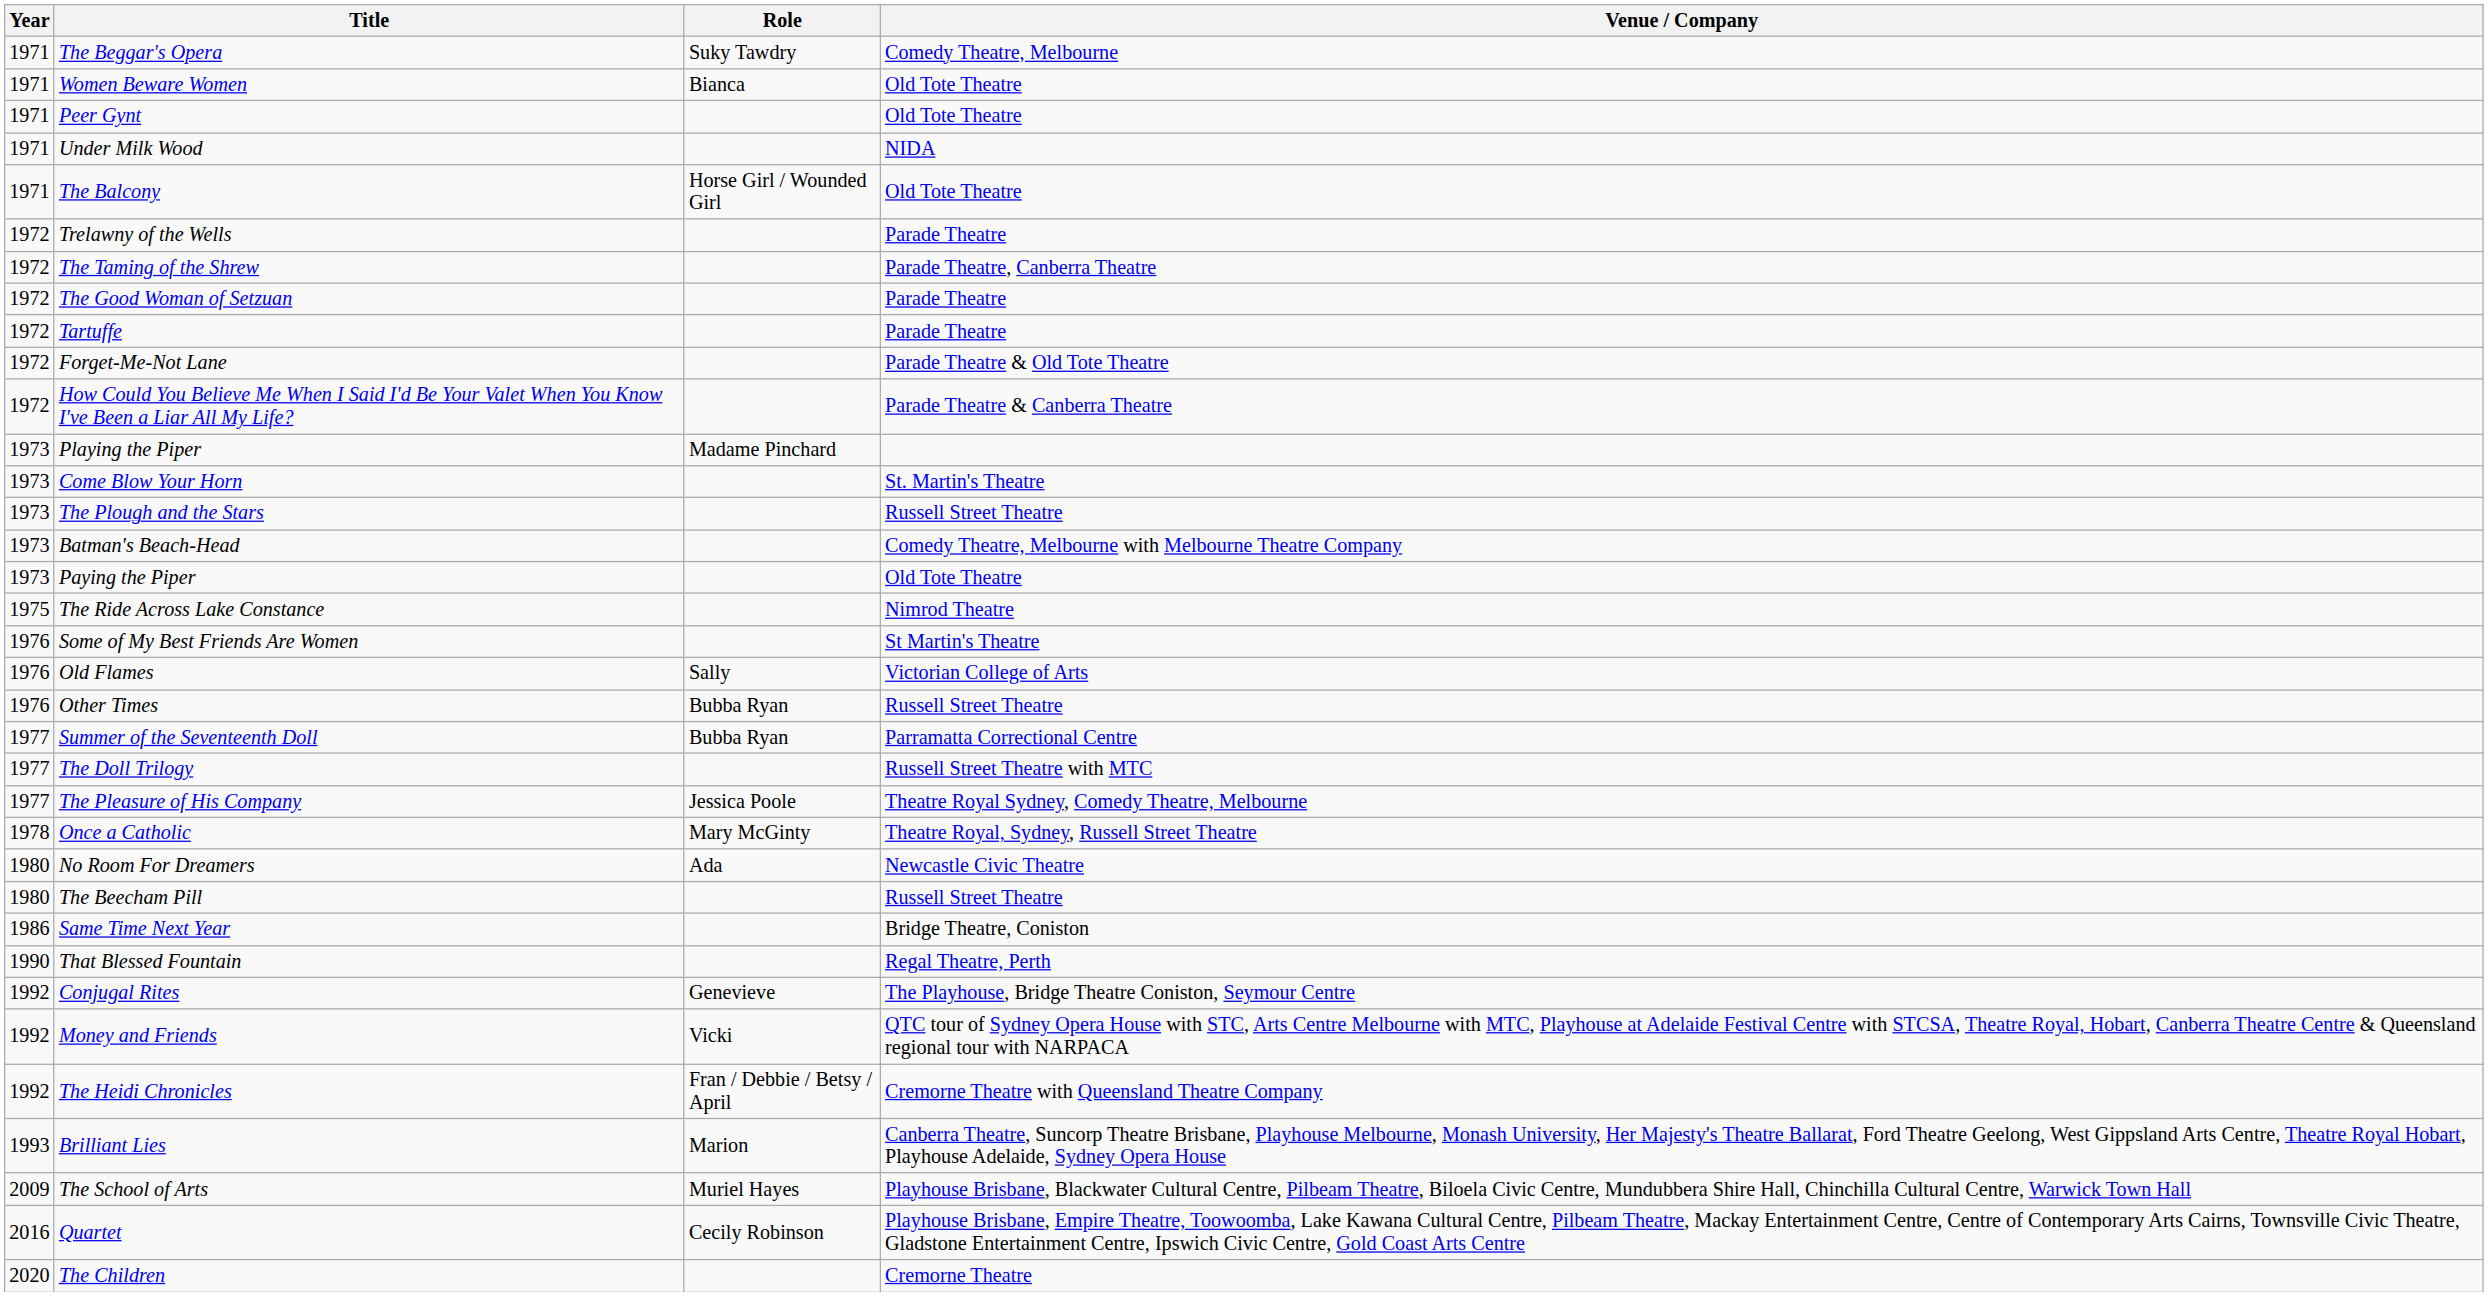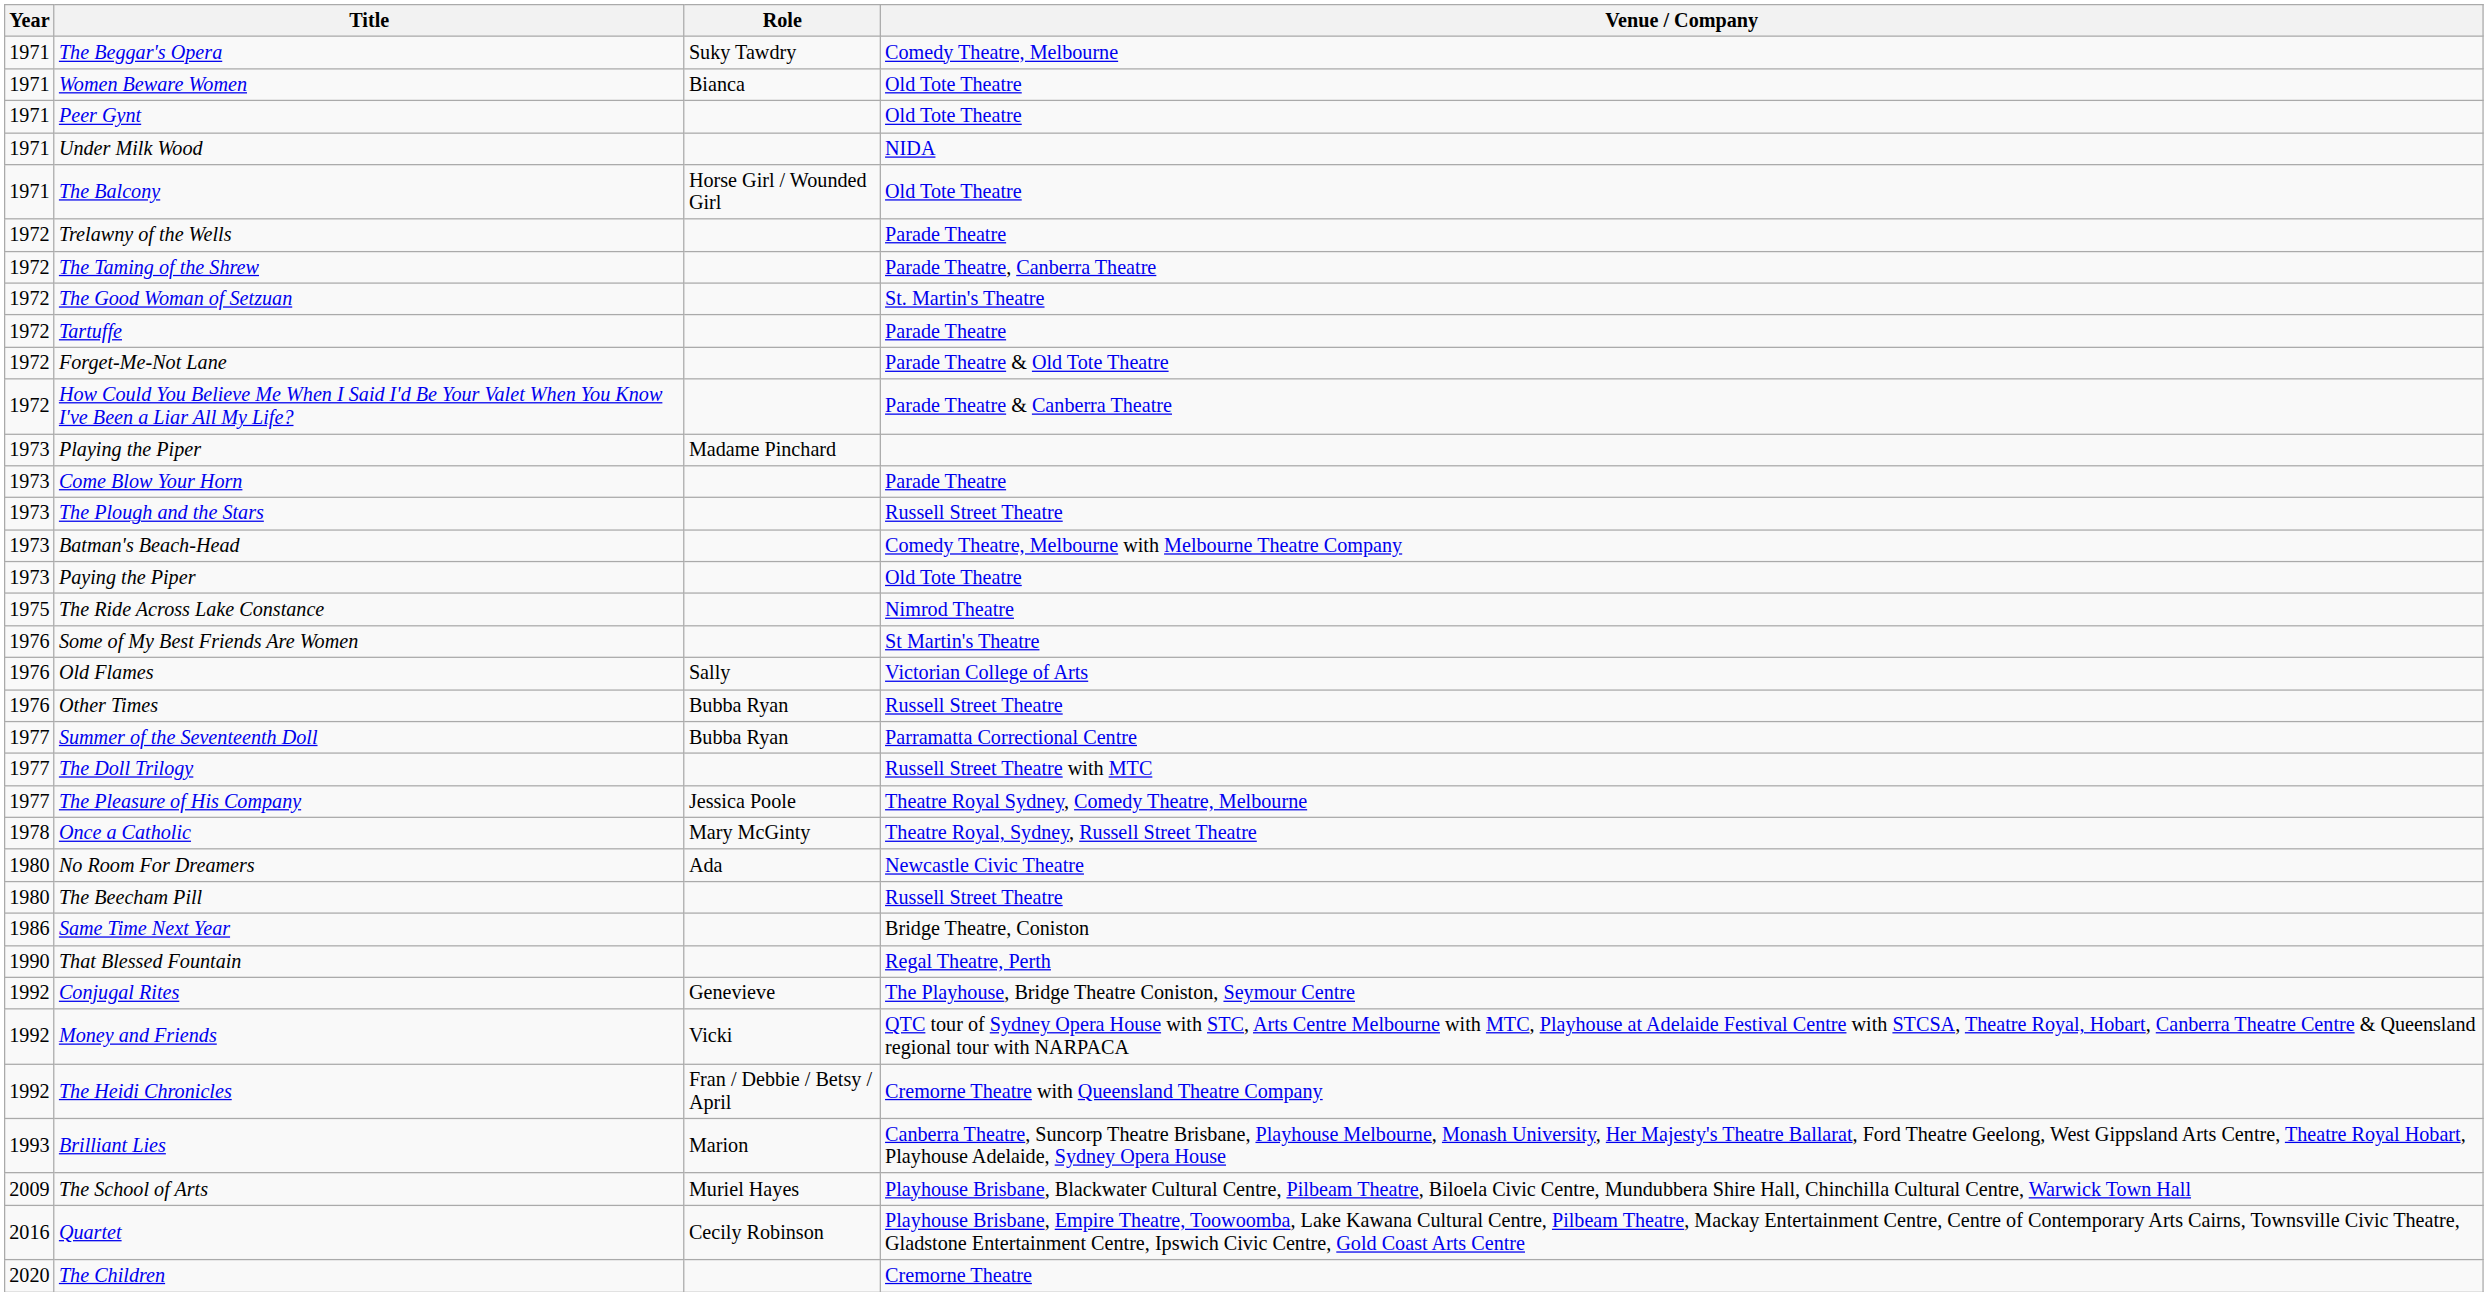 <table class="wikitable sortable">
 <tr>
 <th>Year</th>
 <th>Title</th>
 <th>Role</th>
 <th>Venue / Company</th>
 </tr>
 <tr>
 <td>1971</td>
 <td><em><a href='#'>The Beggar's Opera</a></em></td>
 <td>Suky Tawdry</td>
 <td><a href='#'>Comedy Theatre, Melbourne</a></td>
 </tr>
 <tr>
 <td>1971</td>
 <td><em><a href='#'>Women Beware Women</a></em></td>
 <td>Bianca</td>
 <td><a href='#'>Old Tote Theatre</a></td>
 </tr>
 <tr>
 <td>1971</td>
 <td><em><a href='#'>Peer Gynt</a></em></td>
 <td></td>
 <td><a href='#'>Old Tote Theatre</a></td>
 </tr>
 <tr>
 <td>1971</td>
 <td><em>Under Milk Wood</em></td>
 <td></td>
 <td><a href='#'>NIDA</a></td>
 </tr>
 <tr>
 <td>1971</td>
 <td><em><a href='#'>The Balcony</a></em></td>
 <td>Horse Girl / Wounded Girl</td>
 <td><a href='#'>Old Tote Theatre</a></td>
 </tr>
 <tr>
 <td>1972</td>
 <td><em>Trelawny of the Wells</em></td>
 <td></td>
 <td><a href='#'>Parade Theatre</a></td>
 </tr>
 <tr>
 <td>1972</td>
 <td><em><a href='#'>The Taming of the Shrew</a></em></td>
 <td></td>
 <td><a href='#'>Parade Theatre</a>, <a href='#'>Canberra Theatre</a></td>
 </tr>
 <tr>
 <td>1972</td>
 <td><em><a href='#'>The Good Woman of Setzuan</a></em></td>
 <td></td>
-<td><a href='#'>Parade Theatre</a></td>
+<td><a href='#'>St. Martin's Theatre</a></td>
 </tr>
 <tr>
 <td>1972</td>
 <td><em><a href='#'>Tartuffe</a></em></td>
 <td></td>
 <td><a href='#'>Parade Theatre</a></td>
 </tr>
 <tr>
 <td>1972</td>
 <td><em>Forget-Me-Not Lane</em></td>
 <td></td>
 <td><a href='#'>Parade Theatre</a> & <a href='#'>Old Tote Theatre</a></td>
 </tr>
 <tr>
 <td>1972</td>
 <td><em><a href='#'>How Could You Believe Me When I Said I'd Be Your Valet When You Know I've Been a Liar All My Life?</a></em></td>
 <td></td>
 <td><a href='#'>Parade Theatre</a> & <a href='#'>Canberra Theatre</a></td>
 </tr>
 <tr>
 <td>1973</td>
 <td><em>Playing the Piper</em></td>
 <td>Madame Pinchard</td>
 <td></td>
 </tr>
 <tr>
 <td>1973</td>
 <td><em><a href='#'>Come Blow Your Horn</a></em></td>
 <td></td>
-<td><a href='#'>St. Martin's Theatre</a></td>
+<td><a href='#'>Parade Theatre</a></td>
 </tr>
 <tr>
 <td>1973</td>
 <td><em><a href='#'>The Plough and the Stars</a></em></td>
 <td></td>
 <td><a href='#'>Russell Street Theatre</a></td>
 </tr>
 <tr>
 <td>1973</td>
 <td><em>Batman's Beach-Head</em></td>
 <td></td>
 <td><a href='#'>Comedy Theatre, Melbourne</a> with <a href='#'>Melbourne Theatre Company</a></td>
 </tr>
 <tr>
 <td>1973</td>
 <td><em>Paying the Piper</em></td>
 <td></td>
 <td><a href='#'>Old Tote Theatre</a></td>
 </tr>
 <tr>
 <td>1975</td>
 <td><em>The Ride Across Lake Constance</em></td>
 <td></td>
 <td><a href='#'>Nimrod Theatre</a></td>
 </tr>
 <tr>
 <td>1976</td>
 <td><em>Some of My Best Friends Are Women</em></td>
 <td></td>
 <td><a href='#'>St Martin's Theatre</a></td>
 </tr>
 <tr>
 <td>1976</td>
 <td><em>Old Flames</em></td>
 <td>Sally</td>
 <td><a href='#'>Victorian College of Arts</a></td>
 </tr>
 <tr>
 <td>1976</td>
 <td><em>Other Times</em></td>
 <td>Bubba Ryan</td>
 <td><a href='#'>Russell Street Theatre</a></td>
 </tr>
 <tr>
 <td>1977</td>
 <td><em><a href='#'>Summer of the Seventeenth Doll</a></em></td>
 <td>Bubba Ryan</td>
 <td><a href='#'>Parramatta Correctional Centre</a></td>
 </tr>
 <tr>
 <td>1977</td>
 <td><em><a href='#'>The Doll Trilogy</a></em></td>
 <td></td>
 <td><a href='#'>Russell Street Theatre</a> with <a href='#'>MTC</a></td>
 </tr>
 <tr>
 <td>1977</td>
 <td><em><a href='#'>The Pleasure of His Company</a></em></td>
 <td>Jessica Poole</td>
 <td><a href='#'>Theatre Royal Sydney</a>, <a href='#'>Comedy Theatre, Melbourne</a><br></td>
 </tr>
 <tr>
 <td>1978</td>
 <td><em><a href='#'>Once a Catholic</a></em></td>
 <td>Mary McGinty</td>
 <td><a href='#'>Theatre Royal, Sydney</a>, <a href='#'>Russell Street Theatre</a></td>
 </tr>
 <tr>
 <td>1980</td>
 <td><em>No Room For Dreamers</em></td>
 <td>Ada</td>
 <td><a href='#'>Newcastle Civic Theatre</a></td>
 </tr>
 <tr>
 <td>1980</td>
 <td><em>The Beecham Pill</em></td>
 <td></td>
 <td><a href='#'>Russell Street Theatre</a></td>
 </tr>
 <tr>
 <td>1986</td>
 <td><em><a href='#'>Same Time Next Year</a></em></td>
 <td></td>
 <td>Bridge Theatre, Coniston</td>
 </tr>
 <tr>
 <td>1990</td>
 <td><em>That Blessed Fountain</em></td>
 <td></td>
 <td><a href='#'>Regal Theatre, Perth</a></td>
 </tr>
 <tr>
 <td>1992</td>
 <td><em><a href='#'>Conjugal Rites</a></em></td>
 <td>Genevieve</td>
 <td><a href='#'>The Playhouse</a>, Bridge Theatre Coniston, <a href='#'>Seymour Centre</a></td>
 </tr>
 <tr>
 <td>1992</td>
 <td><em><a href='#'>Money and Friends</a></em></td>
 <td>Vicki</td>
 <td><a href='#'>QTC</a> tour of <a href='#'>Sydney Opera House</a> with <a href='#'>STC</a>, <a href='#'>Arts Centre Melbourne</a> with <a href='#'>MTC</a>, <a href='#'>Playhouse at Adelaide Festival Centre</a> with <a href='#'>STCSA</a>, <a href='#'>Theatre Royal, Hobart</a>, <a href='#'>Canberra Theatre Centre</a> & Queensland regional tour with NARPACA</td>
 </tr>
 <tr>
 <td>1992</td>
 <td><em><a href='#'>The Heidi Chronicles</a></em></td>
 <td>Fran / Debbie / Betsy / April</td>
 <td><a href='#'>Cremorne Theatre</a> with <a href='#'>Queensland Theatre Company</a></td>
 </tr>
 <tr>
 <td>1993</td>
 <td><em><a href='#'>Brilliant Lies</a></em></td>
 <td>Marion</td>
 <td><a href='#'>Canberra Theatre</a>, Suncorp Theatre Brisbane, <a href='#'>Playhouse Melbourne</a>, <a href='#'>Monash University</a>, <a href='#'>Her Majesty's Theatre Ballarat</a>, Ford Theatre Geelong, West Gippsland Arts Centre, <a href='#'>Theatre Royal Hobart</a>, Playhouse Adelaide, <a href='#'>Sydney Opera House</a></td>
 </tr>
 <tr>
 <td>2009</td>
 <td><em>The School of Arts</em></td>
 <td>Muriel Hayes</td>
 <td><a href='#'>Playhouse Brisbane</a>, Blackwater Cultural Centre, <a href='#'>Pilbeam Theatre</a>, Biloela Civic Centre, Mundubbera Shire Hall, Chinchilla Cultural Centre, <a href='#'>Warwick Town Hall</a></td>
 </tr>
 <tr>
 <td>2016</td>
 <td><em><a href='#'>Quartet</a></em></td>
 <td>Cecily Robinson</td>
 <td><a href='#'>Playhouse Brisbane</a>, <a href='#'>Empire Theatre, Toowoomba</a>, Lake Kawana Cultural Centre, <a href='#'>Pilbeam Theatre</a>, Mackay Entertainment Centre, Centre of Contemporary Arts Cairns, Townsville Civic Theatre, Gladstone Entertainment Centre, Ipswich Civic Centre, <a href='#'>Gold Coast Arts Centre</a></td>
 </tr>
 <tr>
 <td>2020</td>
 <td><em><a href='#'>The Children</a></em></td>
 <td></td>
 <td><a href='#'>Cremorne Theatre</a></td>
 </tr>
 </table>
